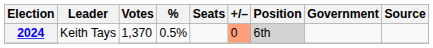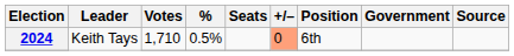 <table class=wikitable style="text-align: left;">
 <tr>
 <th>Election</th>
 <th>Leader</th>
 <th>Votes</th>
 <th>%</th>
 <th>Seats</th>
 <th>+/–</th>
 <th>Position</th>
 <th>Government</th>
 <th>Source</th>
 </tr>
 <tr>
 <th><a href='#'>2024</a></th>
 <td rowspan=4>Keith Tays</td>
-<td>1,370</td>
+<td>1,710</td>
 <td>0.5%</td>
 <td></td>
 <td style="background: lightsalmon;"> 0</td>
-<td style="background: lightgrey;">6th</td>
+<td>6th</td>
 <td></td>
 <td></td>
 </tr>
 <tr>
 </tr>
 </table>
